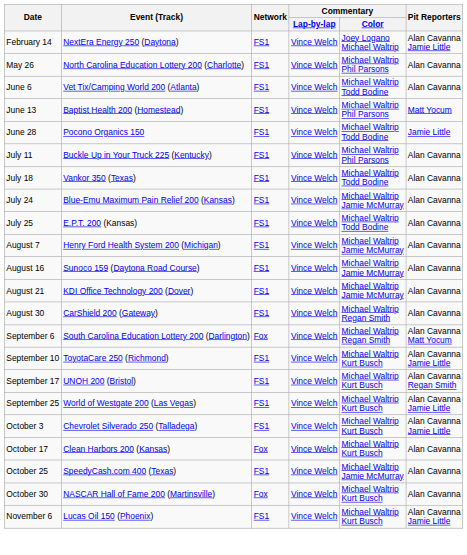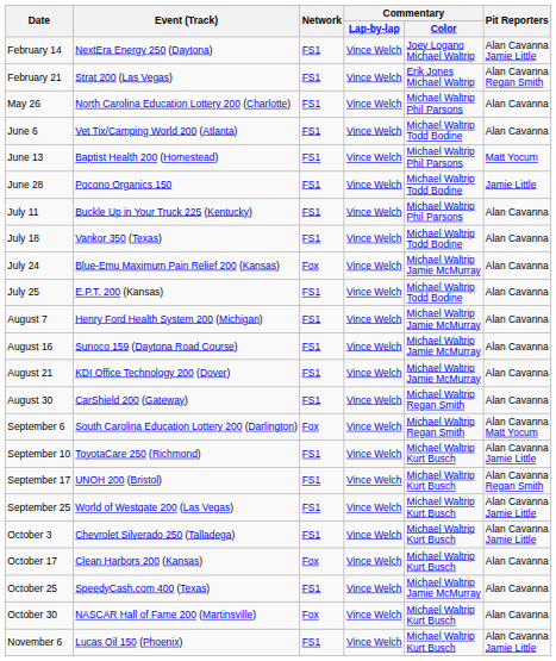 <table class="wikitable" style="font-size: 85%;">
 <tr>
 <th rowspan=2>Date</th>
 <th rowspan=2>Event (Track)</th>
 <th rowspan=2>Network</th>
 <th colspan=2>Commentary</th>
 <th rowspan=2>Pit Reporters</th>
 </tr>
 <tr>
 <th><a href='#'>Lap-by-lap</a></th>
 <th><a href='#'>Color</a></th>
 </tr>
 <tr>
 <td>February 14</td>
 <td><a href='#'>NextEra Energy 250</a> (<a href='#'>Daytona</a>)</td>
 <td><a href='#'>FS1</a></td>
 <td><a href='#'>Vince Welch</a></td>
 <td><a href='#'>Joey Logano</a><br><a href='#'>Michael Waltrip</a></td>
 <td>Alan Cavanna<br><a href='#'>Jamie Little</a></td>
+</tr>
+<tr>
+<td>February 21</td>
+<td><a href='#'>Strat 200</a> (<a href='#'>Las Vegas</a>)</td>
+<td><a href='#'>FS1</a></td>
+<td><a href='#'>Vince Welch</a></td>
+<td><a href='#'>Erik Jones</a><br><a href='#'>Michael Waltrip</a></td>
+<td>Alan Cavanna<br><a href='#'>Regan Smith</a></td>
 </tr>
 <tr>
 <td>May 26</td>
 <td><a href='#'>North Carolina Education Lottery 200</a> (<a href='#'>Charlotte</a>)</td>
 <td><a href='#'>FS1</a></td>
 <td><a href='#'>Vince Welch</a></td>
 <td><a href='#'>Michael Waltrip</a><br><a href='#'>Phil Parsons</a></td>
 <td>Alan Cavanna</td>
 </tr>
 <tr>
 <td>June 6</td>
 <td><a href='#'>Vet Tix/Camping World 200</a> (<a href='#'>Atlanta</a>)</td>
 <td><a href='#'>FS1</a></td>
 <td><a href='#'>Vince Welch</a></td>
 <td><a href='#'>Michael Waltrip</a><br><a href='#'>Todd Bodine</a></td>
 <td>Alan Cavanna</td>
 </tr>
 <tr>
 <td>June 13</td>
 <td><a href='#'>Baptist Health 200</a> (<a href='#'>Homestead</a>)</td>
 <td><a href='#'>FS1</a></td>
 <td><a href='#'>Vince Welch</a></td>
 <td><a href='#'>Michael Waltrip</a><br><a href='#'>Phil Parsons</a></td>
 <td><a href='#'>Matt Yocum</a></td>
 </tr>
 <tr>
 <td>June 28</td>
 <td><a href='#'>Pocono Organics 150</a></td>
 <td><a href='#'>FS1</a></td>
 <td><a href='#'>Vince Welch</a></td>
 <td><a href='#'>Michael Waltrip</a><br><a href='#'>Todd Bodine</a></td>
 <td><a href='#'>Jamie Little</a></td>
 </tr>
 <tr>
 <td>July 11</td>
 <td><a href='#'>Buckle Up in Your Truck 225</a> (<a href='#'>Kentucky</a>)</td>
 <td><a href='#'>FS1</a></td>
 <td><a href='#'>Vince Welch</a></td>
 <td><a href='#'>Michael Waltrip</a><br><a href='#'>Phil Parsons</a></td>
 <td>Alan Cavanna</td>
 </tr>
 <tr>
 <td>July 18</td>
 <td><a href='#'>Vankor 350</a> (<a href='#'>Texas</a>)</td>
 <td><a href='#'>FS1</a></td>
 <td><a href='#'>Vince Welch</a></td>
 <td><a href='#'>Michael Waltrip</a><br><a href='#'>Todd Bodine</a></td>
 <td>Alan Cavanna</td>
 </tr>
 <tr>
 <td>July 24</td>
 <td><a href='#'>Blue-Emu Maximum Pain Relief 200</a> (<a href='#'>Kansas</a>)</td>
-<td><a href='#'>FS1</a></td>
+<td><a href='#'>Fox</a></td>
 <td><a href='#'>Vince Welch</a></td>
 <td><a href='#'>Michael Waltrip</a><br><a href='#'>Jamie McMurray</a></td>
 <td>Alan Cavanna</td>
 </tr>
 <tr>
 <td>July 25</td>
 <td><a href='#'>E.P.T. 200</a> (Kansas)</td>
 <td><a href='#'>FS1</a></td>
 <td><a href='#'>Vince Welch</a></td>
 <td><a href='#'>Michael Waltrip</a><br><a href='#'>Todd Bodine</a></td>
 <td>Alan Cavanna</td>
 </tr>
 <tr>
 <td>August 7</td>
 <td><a href='#'>Henry Ford Health System 200</a> (<a href='#'>Michigan</a>)</td>
 <td><a href='#'>FS1</a></td>
 <td><a href='#'>Vince Welch</a></td>
 <td><a href='#'>Michael Waltrip</a><br><a href='#'>Jamie McMurray</a></td>
 <td>Alan Cavanna</td>
 </tr>
 <tr>
 <td>August 16</td>
 <td><a href='#'>Sunoco 159</a> (<a href='#'>Daytona Road Course</a>)</td>
 <td><a href='#'>FS1</a></td>
 <td><a href='#'>Vince Welch</a></td>
 <td><a href='#'>Michael Waltrip</a><br><a href='#'>Jamie McMurray</a></td>
 <td>Alan Cavanna</td>
 </tr>
 <tr>
 <td>August 21</td>
 <td><a href='#'>KDI Office Technology 200</a> (<a href='#'>Dover</a>)</td>
 <td><a href='#'>FS1</a></td>
 <td><a href='#'>Vince Welch</a></td>
 <td><a href='#'>Michael Waltrip</a><br><a href='#'>Jamie McMurray</a></td>
 <td>Alan Cavanna</td>
 </tr>
 <tr>
 <td>August 30</td>
 <td><a href='#'>CarShield 200</a> (<a href='#'>Gateway</a>)</td>
 <td><a href='#'>FS1</a></td>
 <td><a href='#'>Vince Welch</a></td>
 <td><a href='#'>Michael Waltrip</a><br><a href='#'>Regan Smith</a></td>
 <td>Alan Cavanna</td>
 </tr>
 <tr>
 <td>September 6</td>
 <td><a href='#'>South Carolina Education Lottery 200</a> (<a href='#'>Darlington</a>)</td>
 <td><a href='#'>Fox</a></td>
 <td><a href='#'>Vince Welch</a></td>
 <td><a href='#'>Michael Waltrip</a><br><a href='#'>Regan Smith</a></td>
 <td>Alan Cavanna<br><a href='#'>Matt Yocum</a></td>
 </tr>
 <tr>
 <td>September 10</td>
 <td><a href='#'>ToyotaCare 250</a> (<a href='#'>Richmond</a>)</td>
 <td><a href='#'>FS1</a></td>
 <td><a href='#'>Vince Welch</a></td>
 <td><a href='#'>Michael Waltrip</a><br><a href='#'>Kurt Busch</a></td>
 <td>Alan Cavanna<br><a href='#'>Jamie Little</a></td>
 </tr>
 <tr>
 <td>September 17</td>
 <td><a href='#'>UNOH 200</a> (<a href='#'>Bristol</a>)</td>
 <td><a href='#'>FS1</a></td>
 <td><a href='#'>Vince Welch</a></td>
 <td><a href='#'>Michael Waltrip</a><br><a href='#'>Kurt Busch</a></td>
 <td>Alan Cavanna<br><a href='#'>Regan Smith</a></td>
 </tr>
 <tr>
 <td>September 25</td>
 <td><a href='#'>World of Westgate 200</a> (<a href='#'>Las Vegas</a>)</td>
 <td><a href='#'>FS1</a></td>
 <td><a href='#'>Vince Welch</a></td>
 <td><a href='#'>Michael Waltrip</a><br><a href='#'>Kurt Busch</a></td>
 <td>Alan Cavanna<br><a href='#'>Jamie Little</a></td>
 </tr>
 <tr>
 <td>October 3</td>
 <td><a href='#'>Chevrolet Silverado 250</a> (<a href='#'>Talladega</a>)</td>
 <td><a href='#'>FS1</a></td>
 <td><a href='#'>Vince Welch</a></td>
 <td><a href='#'>Michael Waltrip</a><br><a href='#'>Kurt Busch</a></td>
 <td>Alan Cavanna<br><a href='#'>Jamie Little</a></td>
 </tr>
 <tr>
 <td>October 17</td>
 <td><a href='#'>Clean Harbors 200</a> (<a href='#'>Kansas</a>)</td>
 <td><a href='#'>Fox</a></td>
 <td><a href='#'>Vince Welch</a></td>
 <td><a href='#'>Michael Waltrip</a><br><a href='#'>Kurt Busch</a></td>
 <td>Alan Cavanna</td>
 </tr>
 <tr>
 <td>October 25</td>
 <td><a href='#'>SpeedyCash.com 400</a> (<a href='#'>Texas</a>)</td>
 <td><a href='#'>FS1</a></td>
 <td><a href='#'>Vince Welch</a></td>
 <td><a href='#'>Michael Waltrip</a><br><a href='#'>Jamie McMurray</a></td>
 <td>Alan Cavanna</td>
 </tr>
 <tr>
 <td>October 30</td>
 <td><a href='#'>NASCAR Hall of Fame 200</a> (<a href='#'>Martinsville</a>)</td>
 <td><a href='#'>Fox</a></td>
 <td><a href='#'>Vince Welch</a></td>
 <td><a href='#'>Michael Waltrip</a><br><a href='#'>Kurt Busch</a></td>
 <td>Alan Cavanna</td>
 </tr>
 <tr>
 <td>November 6</td>
 <td><a href='#'>Lucas Oil 150</a> (<a href='#'>Phoenix</a>)</td>
 <td><a href='#'>FS1</a></td>
 <td><a href='#'>Vince Welch</a></td>
 <td><a href='#'>Michael Waltrip</a><br><a href='#'>Kurt Busch</a></td>
 <td>Alan Cavanna<br><a href='#'>Jamie Little</a></td>
 </tr>
 </table>
